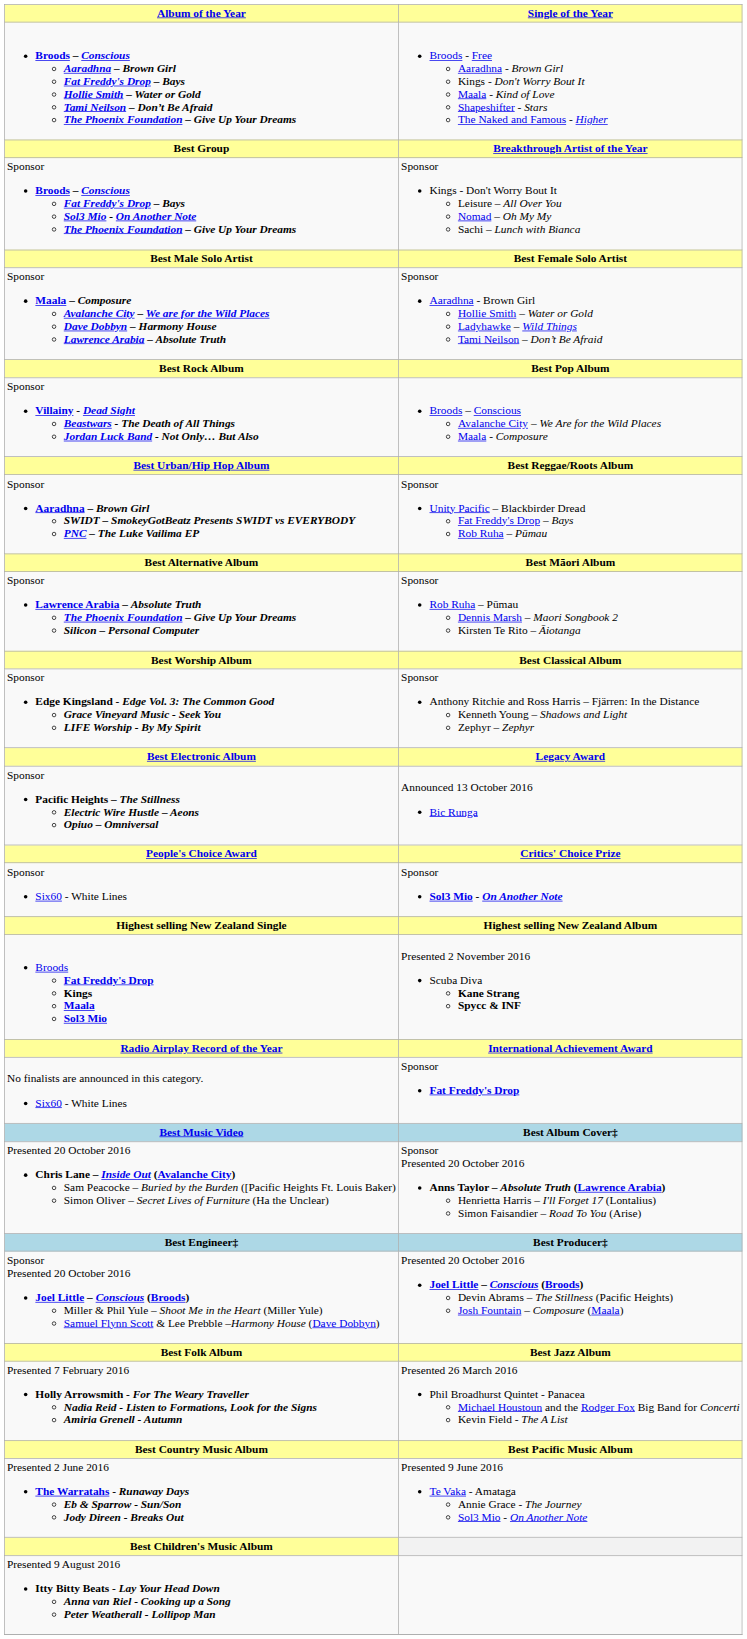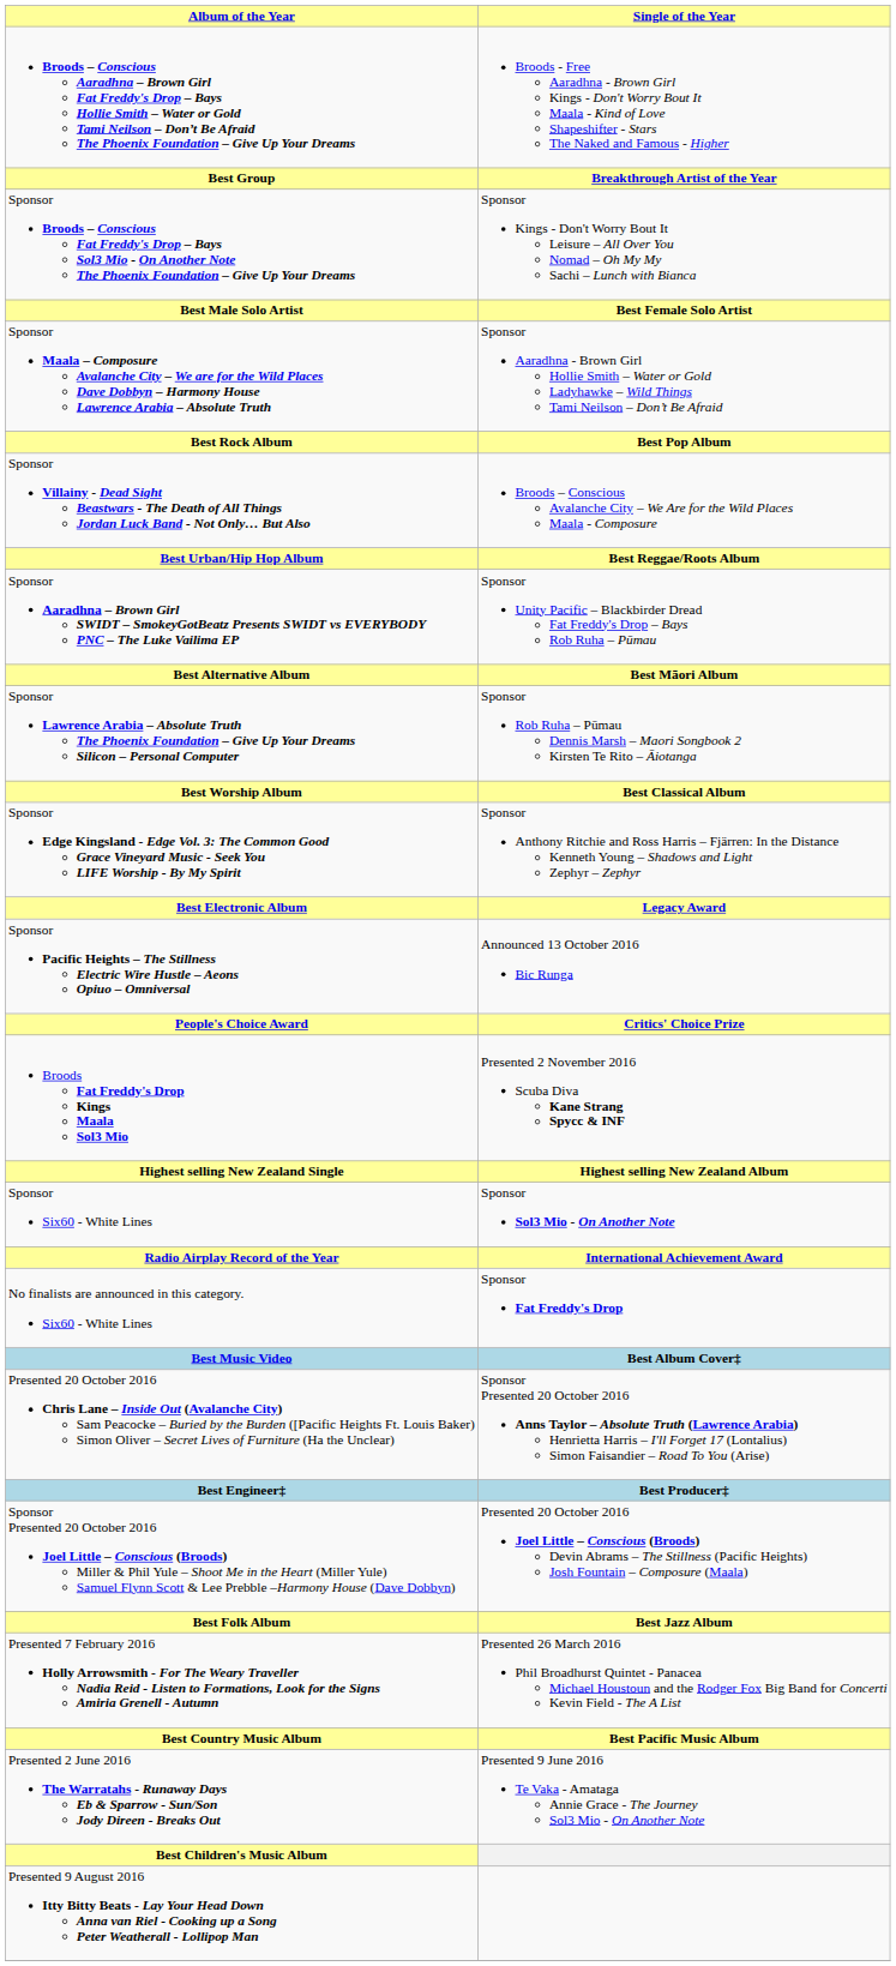 <table class=wikitable>
 <tr>
 <th style="background:#FFFF99"><a href='#'>Album of the Year</a></th>
 <th style="background:#FFFF99"><a href='#'>Single of the Year</a></th>
 </tr>
 <tr>
 <td valign=top><br><ul><li><strong><a href='#'>Broods</a> –  <em><a href='#'>Conscious</a><strong><em><ul><li><a href='#'>Aaradhna</a> – </em>Brown Girl<em></li><li><a href='#'>Fat Freddy's Drop</a> – </em>Bays<em></li><li><a href='#'>Hollie Smith</a> – </em>Water or Gold<em></li><li><a href='#'>Tami Neilson</a> – </em>Don’t Be Afraid<em></li><li><a href='#'>The Phoenix Foundation</a> – </em>Give Up Your Dreams<em></li></ul></li></ul></td>
 <td valign=top><br><ul><li></strong><a href='#'>Broods</a> - </em><a href='#'>Free</a></em></strong><ul><li><a href='#'>Aaradhna</a> - <em>Brown Girl</em></li><li>Kings - <em>Don't Worry Bout It</em></li><li><a href='#'>Maala</a> - <em>Kind of Love</em></li><li><a href='#'>Shapeshifter</a> - <em>Stars</em></li><li><a href='#'>The Naked and Famous</a> - <em><a href='#'>Higher</a></em></li></ul></li></ul></td>
 </tr>
 <tr>
 <th style="background:#FFFF99">Best Group</th>
 <th style="background:#FFFF99"><a href='#'>Breakthrough Artist of the Year</a></th>
 </tr>
 <tr>
 <td valign=top><span>Sponsor</span><br><ul><li><strong><a href='#'>Broods</a> –  <em><a href='#'>Conscious</a><strong><em><ul><li><a href='#'>Fat Freddy's Drop</a> – </em>Bays<em></li><li><a href='#'>Sol3 Mio</a> - </em><a href='#'>On Another Note</a><em></li><li><a href='#'>The Phoenix Foundation</a> – </em>Give Up Your Dreams<em></li></ul></li></ul></td>
 <td valign=top><span>Sponsor</span><br><ul><li></strong>Kings - </em>Don't Worry Bout It</em></strong><ul><li>Leisure – <em>All Over You</em></li><li><a href='#'>Nomad</a> – <em>Oh My My</em></li><li>Sachi – <em>Lunch with Bianca</em></li></ul></li></ul></td>
 </tr>
 <tr>
 <th style="background:#FFFF99">Best Male Solo Artist</th>
 <th style="background:#FFFF99">Best Female Solo Artist</th>
 </tr>
 <tr>
 <td valign=top><span>Sponsor</span><br><ul><li><strong><a href='#'>Maala</a> – <em>Composure<strong><em><ul><li><a href='#'>Avalanche City</a> – </em><a href='#'>We are for the Wild Places</a><em></li><li><a href='#'>Dave Dobbyn</a> – </em>Harmony House<em></li><li><a href='#'>Lawrence Arabia</a> – </em>Absolute Truth<em></li></ul></li></ul></td>
 <td valign=top><span>Sponsor</span><br><ul><li></strong><a href='#'>Aaradhna</a> - </em>Brown Girl</em></strong><ul><li><a href='#'>Hollie Smith</a> – <em>Water or Gold</em></li><li><a href='#'>Ladyhawke</a> – <em><a href='#'>Wild Things</a></em></li><li><a href='#'>Tami Neilson</a> – <em>Don’t Be Afraid</em></li></ul></li></ul></td>
 </tr>
 <tr>
 <th style="background:#FFFF99">Best Rock Album</th>
 <th style="background:#FFFF99">Best Pop Album</th>
 </tr>
 <tr>
 <td valign=top><span>Sponsor</span><br><ul><li><strong><a href='#'>Villainy</a> - <em><a href='#'>Dead Sight</a><strong><em><ul><li><a href='#'>Beastwars</a> - </em>The Death of All Things<em></li><li><a href='#'>Jordan Luck Band</a> - </em>Not Only… But Also<em></li></ul></li></ul></td>
 <td valign=top><br><ul><li></strong><a href='#'>Broods</a> – </em><a href='#'>Conscious</a></em></strong><ul><li><a href='#'>Avalanche City</a> – <em>We Are for the Wild Places</em></li><li><a href='#'>Maala</a> - <em>Composure</em></li></ul></li></ul></td>
 </tr>
 <tr>
 <th style="background:#FFFF99"><a href='#'>Best Urban/Hip Hop Album</a></th>
 <th style="background:#FFFF99">Best Reggae/Roots Album</th>
 </tr>
 <tr>
 <td valign=top><span>Sponsor</span><br><ul><li><strong><a href='#'>Aaradhna</a> – <em>Brown Girl<strong><em><ul><li>SWIDT – </em>SmokeyGotBeatz Presents SWIDT vs EVERYBODY<em></li><li><a href='#'>PNC</a> – </em>The Luke Vailima<em> EP</li></ul></li></ul></td>
 <td valign=top><span>Sponsor</span><br><ul><li></strong><a href='#'>Unity Pacific</a> – </em>Blackbirder Dread</em></strong><ul><li><a href='#'>Fat Freddy's Drop</a> – <em>Bays</em></li><li><a href='#'>Rob Ruha</a> – <em>Pūmau</em></li></ul></li></ul></td>
 </tr>
 <tr>
 <th style="background:#FFFF99">Best Alternative Album</th>
 <th style="background:#FFFF99">Best Māori Album</th>
 </tr>
 <tr>
 <td valign=top><span>Sponsor</span><br><ul><li><strong><a href='#'>Lawrence Arabia</a> – <em>Absolute Truth<strong><em><ul><li><a href='#'>The Phoenix Foundation</a> – </em>Give Up Your Dreams<em></li><li>Silicon – </em>Personal Computer<em></li></ul></li></ul></td>
 <td valign=top><span>Sponsor</span><br><ul><li></strong><a href='#'>Rob Ruha</a> – </em>Pūmau</em></strong><ul><li><a href='#'>Dennis Marsh</a> – <em>Maori Songbook 2</em></li><li>Kirsten Te Rito – <em>Āiotanga</em></li></ul></li></ul></td>
 </tr>
 <tr>
 <th style="background:#FFFF99">Best Worship Album</th>
 <th style="background:#FFFF99">Best Classical Album</th>
 </tr>
 <tr>
 <td valign=top><span>Sponsor</span><br><ul><li><strong>Edge Kingsland - <em>Edge Vol. 3: The Common Good<strong><em><ul><li>Grace Vineyard Music - </em>Seek You<em></li><li>LIFE Worship - </em>By My Spirit<em></li></ul></li></ul></td>
 <td valign=top><span>Sponsor</span><br><ul><li></strong>Anthony Ritchie and Ross Harris – </em>Fjärren: In the Distance</em></strong><ul><li>Kenneth Young – <em>Shadows and Light</em></li><li>Zephyr – <em>Zephyr</em></li></ul></li></ul></td>
 </tr>
 <tr>
 <th style="background:#FFFF99"><a href='#'>Best Electronic Album</a></th>
 <th style="background:#FFFF99"><a href='#'>Legacy Award</a></th>
 </tr>
 <tr>
 <td valign=top><span>Sponsor</span><br><ul><li><strong>Pacific Heights – <em>The Stillness<strong><em><ul><li>Electric Wire Hustle – </em>Aeons<em></li><li>Opiuo – </em>Omniversal<em></li></ul></li></ul></td>
 <td valign=top><br>Announced 13 October 2016<ul><li></strong><a href='#'>Bic Runga</a><strong></li></ul></td>
 </tr>
 <tr>
 <th style="background:#FFFF99"><a href='#'>People's Choice Award</a></th>
 <th style="background:#FFFF99"><a href='#'>Critics' Choice Prize</a></th>
 </tr>
 <tr>
-<td valign=top><span>Sponsor</span><br><ul><li></strong><a href='#'>Six60</a> - </em>White Lines</em></strong></li></ul></td>
-<td valign=top><span>Sponsor</span><br><ul><li><strong><a href='#'>Sol3 Mio</a> - <em><a href='#'>On Another Note</a><strong><em></li></ul></td>
+<td valign=top><br><ul><li></strong><a href='#'>Broods</a><strong><ul><li><a href='#'>Fat Freddy's Drop</a></li><li>Kings</li><li><a href='#'>Maala</a></li><li><a href='#'>Sol3 Mio</a></li></ul></li></ul></td>
+<td valign=top><br>Presented 2 November 2016<ul><li></strong>Scuba Diva<strong><ul><li>Kane Strang</li><li>Spycc & INF</li></ul></li></ul></td>
 </tr>
 <tr>
 <th style="background:#FFFF99">Highest selling New Zealand Single</th>
 <th style="background:#FFFF99">Highest selling New Zealand Album</th>
 </tr>
 <tr>
-<td valign=top><br><ul><li></strong><a href='#'>Broods</a><strong><ul><li><a href='#'>Fat Freddy's Drop</a></li><li>Kings</li><li><a href='#'>Maala</a></li><li><a href='#'>Sol3 Mio</a></li></ul></li></ul></td>
-<td valign=top><br>Presented 2 November 2016<ul><li></strong>Scuba Diva<strong><ul><li>Kane Strang</li><li>Spycc & INF</li></ul></li></ul></td>
+<td valign=top><span>Sponsor</span><br><ul><li></strong><a href='#'>Six60</a> - </em>White Lines</em></strong></li></ul></td>
+<td valign=top><span>Sponsor</span><br><ul><li><strong><a href='#'>Sol3 Mio</a> - <em><a href='#'>On Another Note</a><strong><em></li></ul></td>
 </tr>
 <tr>
 <th style="background:#FFFF99"><a href='#'>Radio Airplay Record of the Year</a></th>
 <th style="background:#FFFF99"><a href='#'>International Achievement Award</a></th>
 </tr>
 <tr>
 <td valign=top><br><div>No finalists are announced in this category.<ul><li></strong><a href='#'>Six60</a> - </em>White Lines</em></strong></div></li></ul></td>
 <td valign=top><span>Sponsor</span><br><ul><li><strong><a href='#'>Fat Freddy's Drop</a></strong></li></ul></td>
 </tr>
 <tr>
 <th style="background:lightblue"><a href='#'>Best Music Video</a></th>
 <th style="background:lightblue">Best Album Cover‡</th>
 </tr>
 <tr>
 <td valign=top>Presented 20 October 2016<br><ul><li><strong>Chris Lane – <em><a href='#'>Inside Out</a></em> (<a href='#'>Avalanche City</a>)</strong><ul><li>Sam Peacocke – <em>Buried by the Burden</em> ([Pacific Heights Ft. Louis Baker)</li><li>Simon Oliver – <em>Secret Lives of Furniture</em> (Ha the Unclear)</li></ul></li></ul></td>
 <td valign=top><span>Sponsor</span><br>Presented 20 October 2016<br><ul><li><strong>Anns Taylor – <em>Absolute Truth</em> (<a href='#'>Lawrence Arabia</a>)</strong><ul><li>Henrietta Harris – <em>I'll Forget 17</em> (Lontalius)</li><li>Simon Faisandier – <em>Road To You</em> (Arise)</li></ul></li></ul></td>
 </tr>
 <tr>
 <th style="background:lightblue">Best Engineer‡</th>
 <th style="background:lightblue">Best Producer‡</th>
 </tr>
 <tr>
 <td valign=top><span>Sponsor</span><br>Presented 20 October 2016<br><ul><li><strong><a href='#'>Joel Little</a> – <em><a href='#'>Conscious</a></em> (<a href='#'>Broods</a>)</strong><ul><li>Miller & Phil Yule – <em>Shoot Me in the Heart</em> (Miller Yule)</li><li><a href='#'>Samuel Flynn Scott</a> & Lee Prebble –<em>Harmony House</em> (<a href='#'>Dave Dobbyn</a>)</li></ul></li></ul></td>
 <td valign=top>Presented 20 October 2016<br><ul><li><strong><a href='#'>Joel Little</a> – <em><a href='#'>Conscious</a></em> (<a href='#'>Broods</a>)</strong><ul><li>Devin Abrams – <em>The Stillness</em> (Pacific Heights)</li><li><a href='#'>Josh Fountain</a> – <em>Composure</em> (<a href='#'>Maala</a>)</li></ul></li></ul></td>
 </tr>
 <tr>
 <th style="background:#FFFF99">Best Folk Album</th>
 <th style="background:#FFFF99">Best Jazz Album</th>
 </tr>
 <tr>
 <td valign="top">Presented 7 February 2016<br><ul><li><strong>Holly Arrowsmith - <em>For The Weary Traveller<strong><em><ul><li>Nadia Reid - </em>Listen to Formations, Look for the Signs<em></li><li>Amiria Grenell - </em>Autumn<em></li></ul></li></ul></td>
 <td valign=top>Presented 26 March 2016<br><ul><li></strong>Phil Broadhurst Quintet - </em>Panacea</em></strong><ul><li><a href='#'>Michael Houstoun</a> and the <a href='#'>Rodger Fox</a> Big Band for <em>Concerti</em></li><li>Kevin Field - <em>The A List</em></li></ul></li></ul></td>
 </tr>
 <tr>
 <th style="background:#FFFF99">Best Country Music Album</th>
 <th style="background:#FFFF99">Best Pacific Music Album</th>
 </tr>
 <tr>
 <td valign=top>Presented 2 June 2016<br><ul><li><strong><a href='#'>The Warratahs</a> - <em>Runaway Days<strong><em><ul><li>Eb & Sparrow - </em>Sun/Son<em></li><li>Jody Direen - </em>Breaks Out<em></li></ul></li></ul></td>
 <td valign=top>Presented 9 June 2016<br><ul><li></strong><a href='#'>Te Vaka</a> - </em>Amataga</em></strong><ul><li>Annie Grace - <em>The Journey</em></li><li><a href='#'>Sol3 Mio</a> - <em><a href='#'>On Another Note</a></em></li></ul></li></ul></td>
 </tr>
 <tr>
 <th style="background:#FFFF99">Best Children's Music Album</th>
 <th></th>
 </tr>
 <tr>
 <td valign=top>Presented 9 August 2016<br><ul><li><strong>Itty Bitty Beats - <em>Lay Your Head Down<strong><em><ul><li>Anna van Riel - </em>Cooking up a Song<em></li><li>Peter Weatherall - </em>Lollipop Man<em></li></ul></li></ul></td>
 <td valign=top></td>
 </tr>
 <tr>
 </tr>
 </table>
